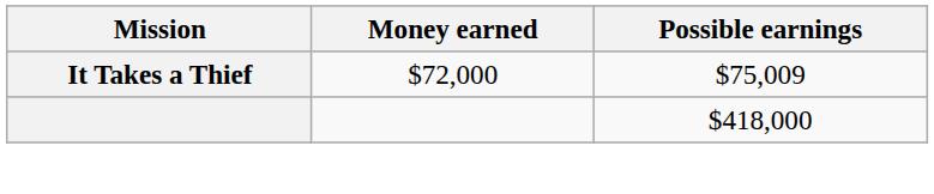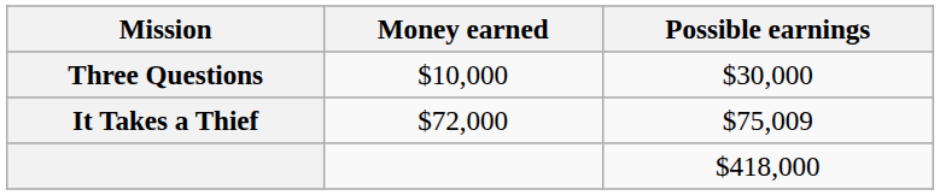 <table class="wikitable plainrowheaders floatright" style="font-size: 95%; margin: 10px; text-align: center;" align="right" width="40%">
 <tr>
 <th scope="col">Mission</th>
 <th scope="col">Money earned</th>
 <th scope="col">Possible earnings</th>
+</tr>
+<tr>
+<th scope="row">Three Questions</th>
+<td>$10,000</td>
+<td>$30,000</td>
 </tr>
 <tr>
 <th scope="row">It Takes a Thief</th>
 <td>$72,000</td>
 <td>$75,009</td>
 </tr>
 <tr>
 <th scope="row"><strong></strong></th>
 <td><strong></strong></td>
 <td>$418,000</td>
 </tr>
 </table>
